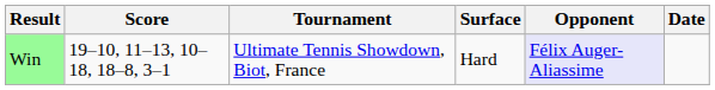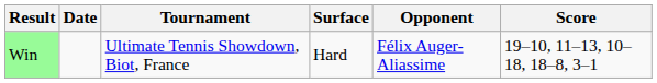 <table class="sortable wikitable nowrap">
 <tr>
 <th>Result</th>
-<th class="unsortable">Score</th>
+<th>Date</th>
 <th>Tournament</th>
 <th>Surface</th>
 <th>Opponent</th>
-<th>Date</th>
+<th class="unsortable">Score</th>
 </tr>
 <tr>
 <td bgcolor=98FB98>Win</td>
-<td>19–10, 11–13, 10–18, 18–8, 3–1</td>
+<td><a href='#'></a></td>
 <td><a href='#'>Ultimate Tennis Showdown</a>, <a href='#'>Biot</a>, France</td>
 <td>Hard</td>
-<td style="background: lavender;"> <a href='#'>Félix Auger-Aliassime</a></td>
-<td><a href='#'></a></td>
+<td> <a href='#'>Félix Auger-Aliassime</a></td>
+<td>19–10, 11–13, 10–18, 18–8, 3–1</td>
 </tr>
 </table>
